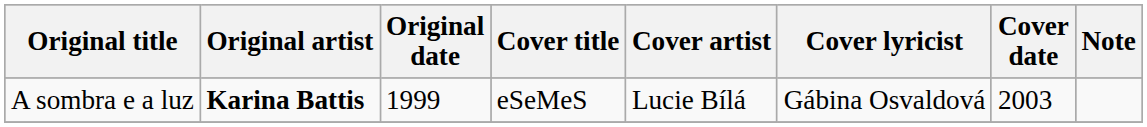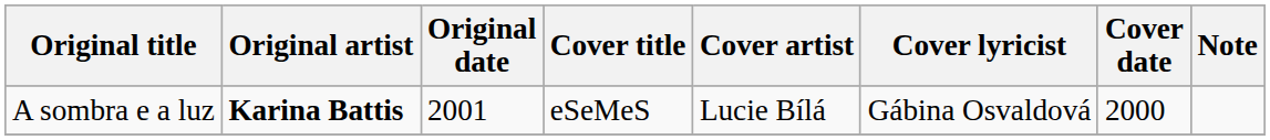 <table class="wikitable sortable">
 <tr>
 <th>Original title</th>
 <th>Original artist</th>
 <th nowrap=yes>Original<br>date</th>
 <th>Cover title</th>
 <th>Cover artist</th>
 <th>Cover lyricist</th>
 <th nowrap=yes>Cover<br> date</th>
 <th class=unsortable>Note</th>
 </tr>
 <tr>
 <td>A sombra e a luz</td>
 <td><strong>Karina Battis</strong></td>
-<td>1999</td>
+<td>2001</td>
 <td>eSeMeS</td>
 <td>Lucie Bílá</td>
 <td>Gábina Osvaldová</td>
-<td>2003</td>
+<td>2000</td>
 <td></td>
 </tr>
 <tr>
 </tr>
 </table>
